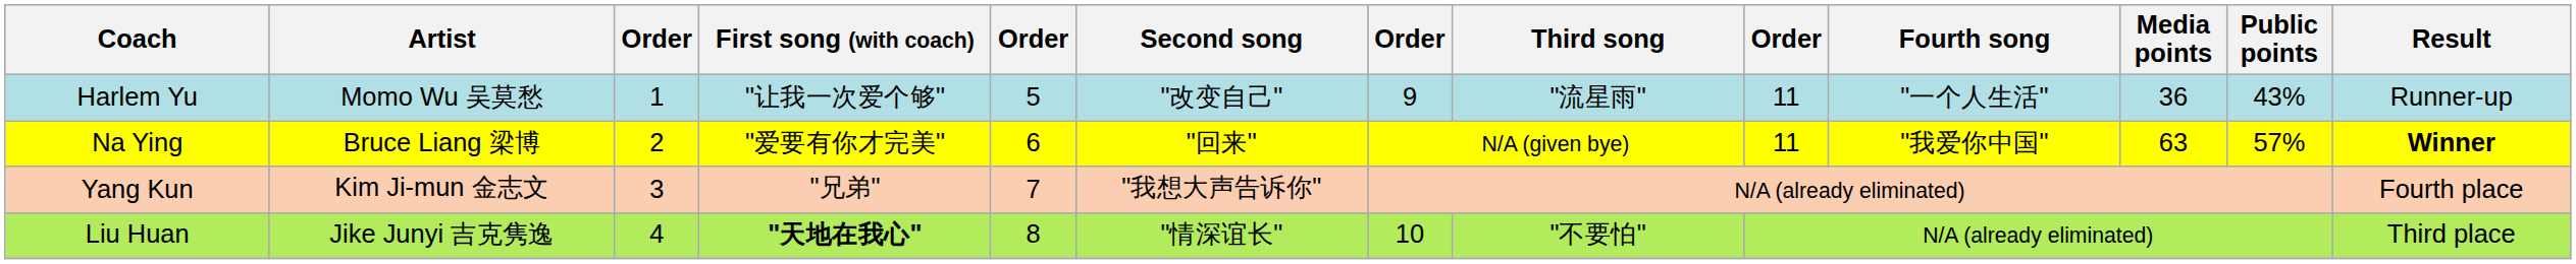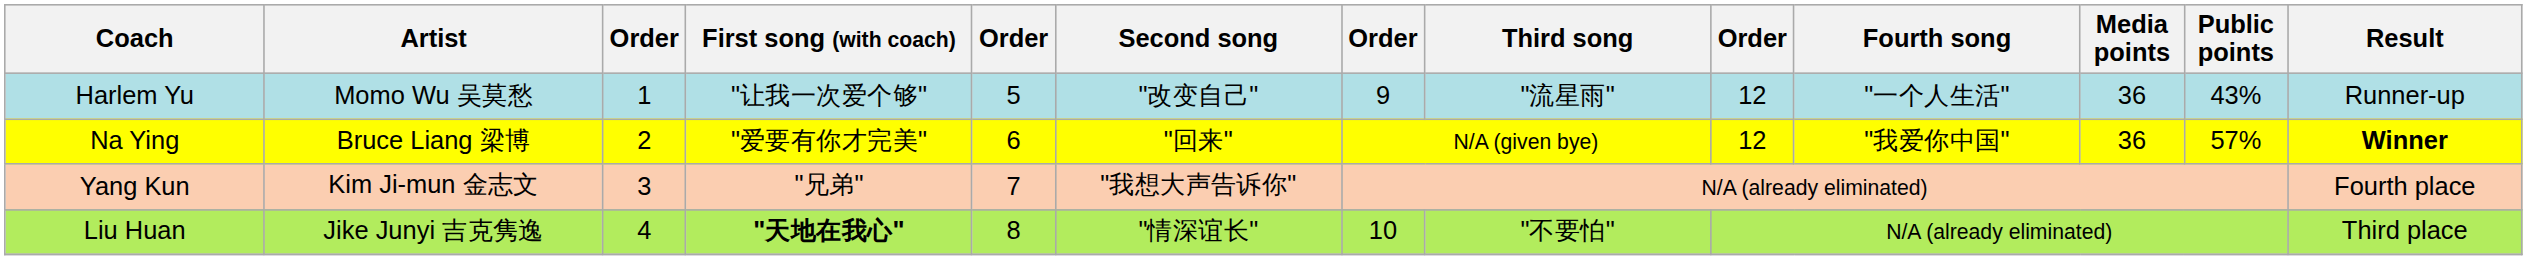 <table class="wikitable" style="text-align:center; width:100%;">
 <tr>
 <th scope="col" width="10%">Coach</th>
 <th scope="col" width="13%">Artist</th>
 <th scope="col" width="3%">Order</th>
 <th scope="col" width="11%">First song <small>(with coach)</small></th>
 <th scope="col" width="3%">Order</th>
 <th scope="col" width="11%">Second song</th>
 <th scope="col" width="3%">Order</th>
 <th scope="col" width="11%">Third song</th>
 <th scope="col" width="3%">Order</th>
 <th scope="col" width="11%">Fourth song</th>
 <th scope="col" width="4%">Media points</th>
 <th scope="col" width="4%">Public points</th>
 <th scope="col" width="9%">Result</th>
 </tr>
 <tr>
 <td style="background:#B0E0E6;">Harlem Yu</td>
 <td style="background:#B0E0E6;">Momo Wu 吴莫愁</td>
 <td style="background:#B0E0E6;">1</td>
 <td style="background:#B0E0E6;">"让我一次爱个够"</td>
 <td style="background:#B0E0E6;">5</td>
 <td style="background:#B0E0E6;">"改变自己"</td>
 <td style="background:#B0E0E6;">9</td>
 <td style="background:#B0E0E6;">"流星雨"</td>
-<td style="background:#B0E0E6;">11</td>
+<td style="background:#B0E0E6;">12</td>
 <td style="background:#B0E0E6;">"一个人生活"</td>
 <td style="background:#B0E0E6;">36</td>
 <td style="background:#B0E0E6;">43%</td>
 <td style="background:#B0E0E6;">Runner-up</td>
 </tr>
 <tr>
 <td style="background:yellow;">Na Ying</td>
 <td style="background:yellow;">Bruce Liang 梁博</td>
 <td style="background:yellow;">2</td>
 <td style="background:yellow;">"爱要有你才完美"</td>
 <td style="background:yellow;">6</td>
 <td style="background:yellow;">"回来"</td>
 <td colspan=2 style="background:yellow;"><small>N/A (given bye)</small></td>
-<td style="background:yellow;">11</td>
+<td style="background:yellow;">12</td>
 <td style="background:yellow;">"我爱你中国"</td>
-<td style="background:yellow;">63</td>
+<td style="background:yellow;">36</td>
 <td style="background:yellow;">57%</td>
 <td style="background:yellow;"><strong>Winner</strong></td>
 </tr>
 <tr>
 <td style="background:#FBCEB1;">Yang Kun</td>
 <td style="background:#FBCEB1;">Kim Ji-mun 金志文</td>
 <td style="background:#FBCEB1;">3</td>
 <td style="background:#FBCEB1;">"兄弟"</td>
 <td style="background:#FBCEB1;">7</td>
 <td style="background:#FBCEB1;">"我想大声告诉你"</td>
 <td colspan=6 style="background:#FBCEB1;"><small>N/A (already eliminated)</small></td>
 <td style="background:#FBCEB1;">Fourth place</td>
 </tr>
 <tr>
 <td style="background:#B2EC5D;">Liu Huan</td>
 <td style="background:#B2EC5D;">Jike Junyi 吉克隽逸</td>
 <td style="background:#B2EC5D;">4</td>
 <td style="background:#B2EC5D;"><strong>"天地在我心"</strong></td>
 <td style="background:#B2EC5D;">8</td>
 <td style="background:#B2EC5D;">"情深谊长"</td>
 <td style="background:#B2EC5D;">10</td>
 <td style="background:#B2EC5D;">"不要怕"</td>
 <td colspan=4 style="background:#B2EC5D;"><small>N/A (already eliminated)</small></td>
 <td style="background:#B2EC5D;">Third place</td>
 </tr>
 <tr>
 </tr>
 </table>
